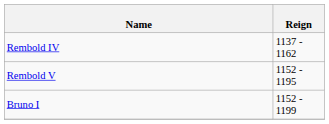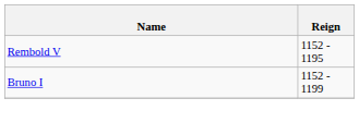 <table class="wikitable">
 <tr>
 <th width=400px><br>Name</th>
 <th width=70px><br>Reign</th>
-</tr>
-<tr>
-<td><a href='#'>Rembold IV</a></td>
-<td>1137 - 1162</td>
 </tr>
 <tr>
 <td><a href='#'>Rembold V</a></td>
 <td>1152 - 1195</td>
 </tr>
 <tr>
 <td><a href='#'>Bruno I</a></td>
 <td>1152 - 1199</td>
 </tr>
 <tr>
 </tr>
 </table>
